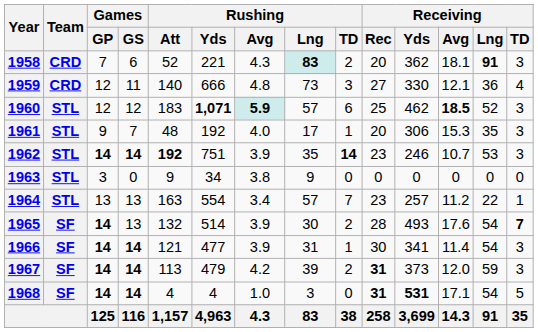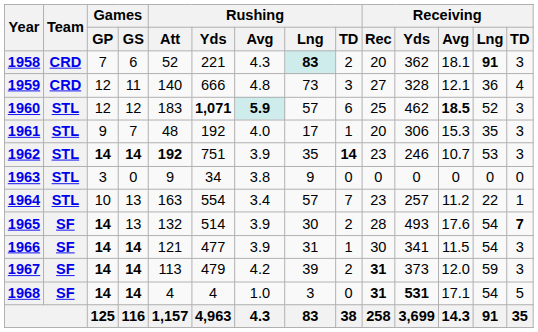 <table class="wikitable" style="text-align:center;">
 <tr>
 <th rowspan="2">Year</th>
 <th rowspan="2">Team</th>
 <th colspan="2">Games</th>
 <th colspan="5">Rushing</th>
 <th colspan="5">Receiving</th>
 </tr>
 <tr>
 <th>GP</th>
 <th>GS</th>
 <th>Att</th>
 <th>Yds</th>
 <th>Avg</th>
 <th>Lng</th>
 <th>TD</th>
 <th>Rec</th>
 <th>Yds</th>
 <th>Avg</th>
 <th>Lng</th>
 <th>TD</th>
 </tr>
 <tr>
 <th><a href='#'>1958</a></th>
 <th><a href='#'>CRD</a></th>
 <td>7</td>
 <td>6</td>
 <td>52</td>
 <td>221</td>
 <td>4.3</td>
 <td style="background:#cfecec; width:3em;"><strong>83</strong></td>
 <td>2</td>
 <td>20</td>
 <td>362</td>
 <td>18.1</td>
 <td><strong>91</strong></td>
 <td>3</td>
 </tr>
 <tr>
 <th><a href='#'>1959</a></th>
 <th><a href='#'>CRD</a></th>
 <td>12</td>
 <td>11</td>
 <td>140</td>
 <td>666</td>
 <td>4.8</td>
 <td>73</td>
 <td>3</td>
 <td>27</td>
-<td>330</td>
+<td>328</td>
 <td>12.1</td>
 <td>36</td>
 <td>4</td>
 </tr>
 <tr>
 <th><a href='#'>1960</a></th>
 <th><a href='#'>STL</a></th>
 <td>12</td>
 <td>12</td>
 <td>183</td>
 <td><strong>1,071</strong></td>
 <td style="background:#cfecec; width:3em;"><strong>5.9</strong></td>
 <td>57</td>
 <td>6</td>
 <td>25</td>
 <td>462</td>
 <td><strong>18.5</strong></td>
 <td>52</td>
 <td>3</td>
 </tr>
 <tr>
 <th><a href='#'>1961</a></th>
 <th><a href='#'>STL</a></th>
 <td>9</td>
 <td>7</td>
 <td>48</td>
 <td>192</td>
 <td>4.0</td>
 <td>17</td>
 <td>1</td>
 <td>20</td>
 <td>306</td>
 <td>15.3</td>
 <td>35</td>
 <td>3</td>
 </tr>
 <tr>
 <th><a href='#'>1962</a></th>
 <th><a href='#'>STL</a></th>
 <td><strong>14</strong></td>
 <td><strong>14</strong></td>
 <td><strong>192</strong></td>
 <td>751</td>
 <td>3.9</td>
 <td>35</td>
 <td><strong>14</strong></td>
 <td>23</td>
 <td>246</td>
 <td>10.7</td>
 <td>53</td>
 <td>3</td>
 </tr>
 <tr>
 <th><a href='#'>1963</a></th>
 <th><a href='#'>STL</a></th>
 <td>3</td>
 <td>0</td>
 <td>9</td>
 <td>34</td>
 <td>3.8</td>
 <td>9</td>
 <td>0</td>
 <td>0</td>
 <td>0</td>
 <td>0</td>
 <td>0</td>
 <td>0</td>
 </tr>
 <tr>
 <th><a href='#'>1964</a></th>
 <th><a href='#'>STL</a></th>
-<td>13</td>
+<td>10</td>
 <td>13</td>
 <td>163</td>
 <td>554</td>
 <td>3.4</td>
 <td>57</td>
 <td>7</td>
 <td>23</td>
 <td>257</td>
 <td>11.2</td>
 <td>22</td>
 <td>1</td>
 </tr>
 <tr>
 <th><a href='#'>1965</a></th>
 <th><a href='#'>SF</a></th>
 <td><strong>14</strong></td>
 <td>13</td>
 <td>132</td>
 <td>514</td>
 <td>3.9</td>
 <td>30</td>
 <td>2</td>
 <td>28</td>
 <td>493</td>
 <td>17.6</td>
 <td>54</td>
 <td><strong>7</strong></td>
 </tr>
 <tr>
 <th><a href='#'>1966</a></th>
 <th><a href='#'>SF</a></th>
 <td><strong>14</strong></td>
 <td><strong>14</strong></td>
 <td>121</td>
 <td>477</td>
 <td>3.9</td>
 <td>31</td>
 <td>1</td>
 <td>30</td>
 <td>341</td>
-<td>11.4</td>
+<td>11.5</td>
 <td>54</td>
 <td>3</td>
 </tr>
 <tr>
 <th><a href='#'>1967</a></th>
 <th><a href='#'>SF</a></th>
 <td><strong>14</strong></td>
 <td><strong>14</strong></td>
 <td>113</td>
 <td>479</td>
 <td>4.2</td>
 <td>39</td>
 <td>2</td>
 <td><strong>31</strong></td>
 <td>373</td>
 <td>12.0</td>
 <td>59</td>
 <td>3</td>
 </tr>
 <tr>
 <th><a href='#'>1968</a></th>
 <th><a href='#'>SF</a></th>
 <td><strong>14</strong></td>
 <td><strong>14</strong></td>
 <td>4</td>
 <td>4</td>
 <td>1.0</td>
 <td>3</td>
 <td>0</td>
 <td><strong>31</strong></td>
 <td><strong>531</strong></td>
 <td>17.1</td>
 <td>54</td>
 <td>5</td>
 </tr>
 <tr>
 <th colspan="2"></th>
 <th>125</th>
 <th>116</th>
 <th>1,157</th>
 <th>4,963</th>
 <th>4.3</th>
 <th>83</th>
 <th>38</th>
 <th>258</th>
 <th>3,699</th>
 <th>14.3</th>
 <th>91</th>
 <th>35</th>
 </tr>
 </table>
